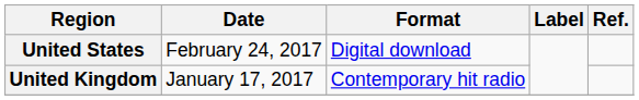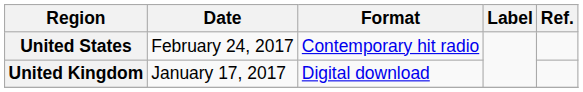 <table class="wikitable plainrowheaders">
 <tr>
 <th scope="col">Region</th>
 <th scope="col">Date</th>
 <th scope="col">Format</th>
 <th scope="col">Label</th>
 <th scope="col">Ref.</th>
 </tr>
 <tr>
 <th scope="row">United States</th>
 <td>February 24, 2017</td>
-<td><a href='#'>Digital download</a></td>
+<td><a href='#'>Contemporary hit radio</a></td>
 <td rowspan="2"></td>
 <td></td>
 </tr>
 <tr>
 <th scope="row">United Kingdom</th>
 <td>January 17, 2017</td>
-<td><a href='#'>Contemporary hit radio</a></td>
+<td><a href='#'>Digital download</a></td>
 <td></td>
 </tr>
 <tr>
 </tr>
 </table>
